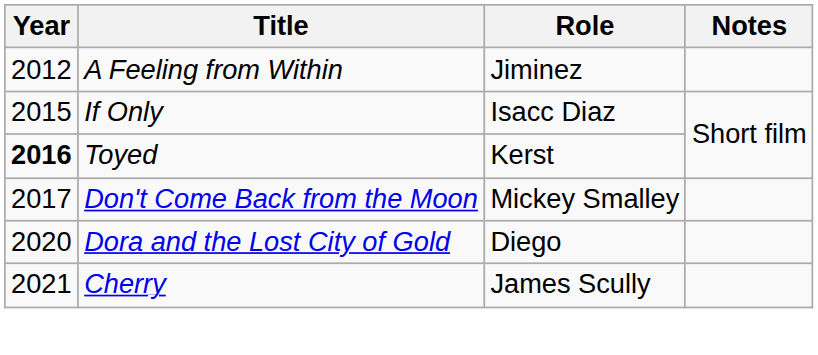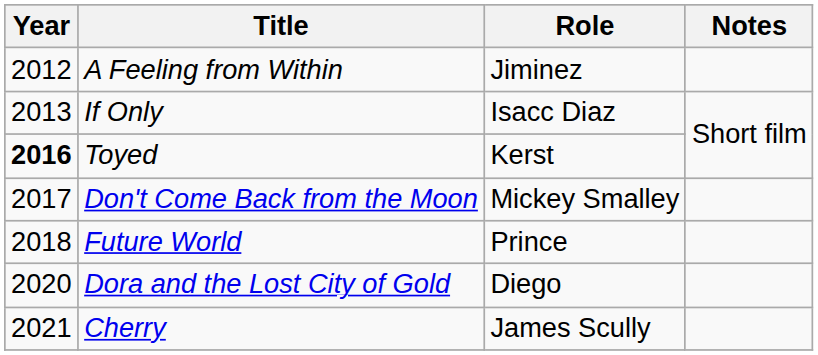 <table class="wikitable sortable">
 <tr>
 <th>Year</th>
 <th>Title</th>
 <th>Role</th>
 <th class="unsortable">Notes</th>
 </tr>
 <tr>
 <td>2012</td>
 <td><em>A Feeling from Within</em></td>
 <td>Jiminez</td>
 <td></td>
 </tr>
 <tr>
-<td>2015</td>
+<td>2013</td>
 <td><em>If Only</em></td>
 <td>Isacc Diaz</td>
 <td rowspan="2">Short film</td>
 </tr>
 <tr>
 <td><strong>2016</strong></td>
 <td><em>Toyed</em></td>
 <td>Kerst</td>
 </tr>
 <tr>
 <td>2017</td>
 <td><em><a href='#'>Don't Come Back from the Moon</a></em></td>
 <td>Mickey Smalley</td>
 <td></td>
 </tr>
 <tr>
+<td>2018</td>
+<td><em><a href='#'>Future World</a></em></td>
+<td>Prince</td>
+<td></td>
+</tr>
+<tr>
 <td>2020</td>
 <td><em><a href='#'>Dora and the Lost City of Gold</a></em></td>
 <td>Diego</td>
 <td></td>
 </tr>
 <tr>
 <td>2021</td>
 <td><em><a href='#'>Cherry</a></em></td>
 <td>James Scully</td>
 <td></td>
 </tr>
 </table>
